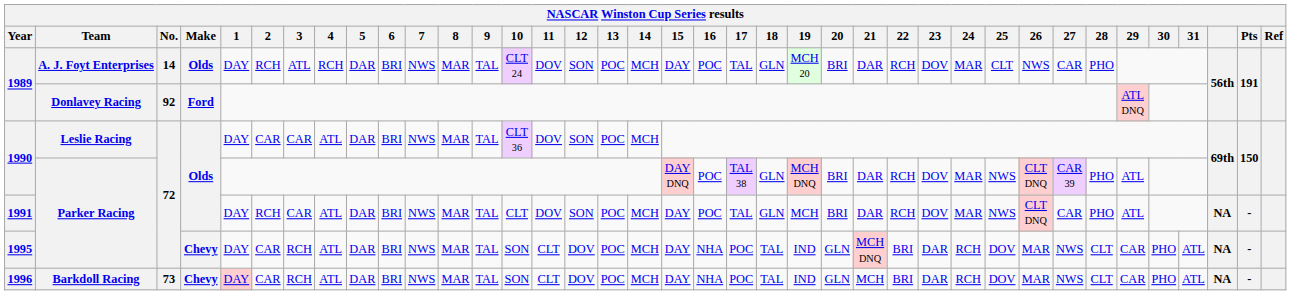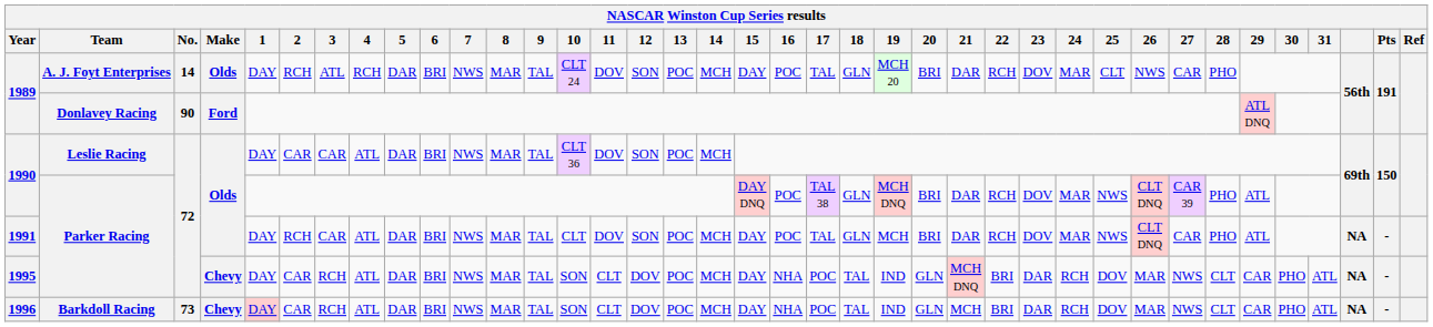 <table class="wikitable" style="text-align:center; font-size:75%">
 <tr>
 <th colspan=45><a href='#'>NASCAR</a> <a href='#'>Winston Cup Series</a> results</th>
 </tr>
 <tr>
 <th>Year</th>
 <th>Team</th>
 <th>No.</th>
 <th>Make</th>
 <th>1</th>
 <th>2</th>
 <th>3</th>
 <th>4</th>
 <th>5</th>
 <th>6</th>
 <th>7</th>
 <th>8</th>
 <th>9</th>
 <th>10</th>
 <th>11</th>
 <th>12</th>
 <th>13</th>
 <th>14</th>
 <th>15</th>
 <th>16</th>
 <th>17</th>
 <th>18</th>
 <th>19</th>
 <th>20</th>
 <th>21</th>
 <th>22</th>
 <th>23</th>
 <th>24</th>
 <th>25</th>
 <th>26</th>
 <th>27</th>
 <th>28</th>
 <th>29</th>
 <th>30</th>
 <th>31</th>
 <th></th>
 <th>Pts</th>
 <th>Ref</th>
 </tr>
 <tr>
 <th rowspan=2><a href='#'>1989</a></th>
 <th><a href='#'>A. J. Foyt Enterprises</a></th>
 <th>14</th>
 <th><a href='#'>Olds</a></th>
 <td><a href='#'>DAY</a></td>
 <td><a href='#'>RCH</a></td>
 <td><a href='#'>ATL</a></td>
 <td><a href='#'>RCH</a></td>
 <td><a href='#'>DAR</a></td>
 <td><a href='#'>BRI</a></td>
 <td><a href='#'>NWS</a></td>
 <td><a href='#'>MAR</a></td>
 <td><a href='#'>TAL</a></td>
 <td style="background:#EFCFFF;"><a href='#'>CLT</a><br><small>24</small></td>
 <td><a href='#'>DOV</a></td>
 <td><a href='#'>SON</a></td>
 <td><a href='#'>POC</a></td>
 <td><a href='#'>MCH</a></td>
 <td><a href='#'>DAY</a></td>
 <td><a href='#'>POC</a></td>
 <td><a href='#'>TAL</a></td>
 <td><a href='#'>GLN</a></td>
 <td style="background:#DFFFDF;"><a href='#'>MCH</a><br><small>20</small></td>
 <td><a href='#'>BRI</a></td>
 <td><a href='#'>DAR</a></td>
 <td><a href='#'>RCH</a></td>
 <td><a href='#'>DOV</a></td>
 <td><a href='#'>MAR</a></td>
 <td><a href='#'>CLT</a></td>
 <td><a href='#'>NWS</a></td>
 <td><a href='#'>CAR</a></td>
 <td><a href='#'>PHO</a></td>
 <td colspan=3></td>
 <th rowspan=2>56th</th>
 <th rowspan=2>191</th>
 <th rowspan=2></th>
 </tr>
 <tr>
 <th><a href='#'>Donlavey Racing</a></th>
-<th>92</th>
+<th>90</th>
 <th><a href='#'>Ford</a></th>
 <td colspan=28></td>
 <td style="background:#FFCFCF;"><a href='#'>ATL</a><br><small>DNQ</small></td>
 <td colspan=2></td>
 </tr>
 <tr>
 <th rowspan=2><a href='#'>1990</a></th>
 <th><a href='#'>Leslie Racing</a></th>
 <th rowspan=4>72</th>
 <th rowspan=3><a href='#'>Olds</a></th>
 <td><a href='#'>DAY</a></td>
 <td><a href='#'>CAR</a></td>
 <td><a href='#'>CAR</a></td>
 <td><a href='#'>ATL</a></td>
 <td><a href='#'>DAR</a></td>
 <td><a href='#'>BRI</a></td>
 <td><a href='#'>NWS</a></td>
 <td><a href='#'>MAR</a></td>
 <td><a href='#'>TAL</a></td>
 <td style="background:#EFCFFF;"><a href='#'>CLT</a><br><small>36</small></td>
 <td><a href='#'>DOV</a></td>
 <td><a href='#'>SON</a></td>
 <td><a href='#'>POC</a></td>
 <td><a href='#'>MCH</a></td>
 <td colspan=17></td>
 <th rowspan=2>69th</th>
 <th rowspan=2>150</th>
 <th rowspan=2></th>
 </tr>
 <tr>
 <th rowspan=3><a href='#'>Parker Racing</a></th>
 <td colspan=14></td>
 <td style="background:#FFCFCF;"><a href='#'>DAY</a><br><small>DNQ</small></td>
 <td><a href='#'>POC</a></td>
 <td style="background:#EFCFFF;"><a href='#'>TAL</a><br><small>38</small></td>
 <td><a href='#'>GLN</a></td>
 <td style="background:#FFCFCF;"><a href='#'>MCH</a><br><small>DNQ</small></td>
 <td><a href='#'>BRI</a></td>
 <td><a href='#'>DAR</a></td>
 <td><a href='#'>RCH</a></td>
 <td><a href='#'>DOV</a></td>
 <td><a href='#'>MAR</a></td>
 <td><a href='#'>NWS</a></td>
 <td style="background:#FFCFCF;"><a href='#'>CLT</a><br><small>DNQ</small></td>
 <td style="background:#EFCFFF;"><a href='#'>CAR</a><br><small>39</small></td>
 <td><a href='#'>PHO</a></td>
 <td><a href='#'>ATL</a></td>
 <td colspan=2></td>
 </tr>
 <tr>
 <th><a href='#'>1991</a></th>
 <td><a href='#'>DAY</a></td>
 <td><a href='#'>RCH</a></td>
 <td><a href='#'>CAR</a></td>
 <td><a href='#'>ATL</a></td>
 <td><a href='#'>DAR</a></td>
 <td><a href='#'>BRI</a></td>
 <td><a href='#'>NWS</a></td>
 <td><a href='#'>MAR</a></td>
 <td><a href='#'>TAL</a></td>
 <td><a href='#'>CLT</a></td>
 <td><a href='#'>DOV</a></td>
 <td><a href='#'>SON</a></td>
 <td><a href='#'>POC</a></td>
 <td><a href='#'>MCH</a></td>
 <td><a href='#'>DAY</a></td>
 <td><a href='#'>POC</a></td>
 <td><a href='#'>TAL</a></td>
 <td><a href='#'>GLN</a></td>
 <td><a href='#'>MCH</a></td>
 <td><a href='#'>BRI</a></td>
 <td><a href='#'>DAR</a></td>
 <td><a href='#'>RCH</a></td>
 <td><a href='#'>DOV</a></td>
 <td><a href='#'>MAR</a></td>
 <td><a href='#'>NWS</a></td>
 <td style="background:#FFCFCF;"><a href='#'>CLT</a><br><small>DNQ</small></td>
 <td><a href='#'>CAR</a></td>
 <td><a href='#'>PHO</a></td>
 <td><a href='#'>ATL</a></td>
 <td colspan=2></td>
 <th>NA</th>
 <th>-</th>
 <th></th>
 </tr>
 <tr>
 <th><a href='#'>1995</a></th>
 <th><a href='#'>Chevy</a></th>
 <td><a href='#'>DAY</a></td>
 <td><a href='#'>CAR</a></td>
 <td><a href='#'>RCH</a></td>
 <td><a href='#'>ATL</a></td>
 <td><a href='#'>DAR</a></td>
 <td><a href='#'>BRI</a></td>
 <td><a href='#'>NWS</a></td>
 <td><a href='#'>MAR</a></td>
 <td><a href='#'>TAL</a></td>
 <td><a href='#'>SON</a></td>
 <td><a href='#'>CLT</a></td>
 <td><a href='#'>DOV</a></td>
 <td><a href='#'>POC</a></td>
 <td><a href='#'>MCH</a></td>
 <td><a href='#'>DAY</a></td>
 <td><a href='#'>NHA</a></td>
 <td><a href='#'>POC</a></td>
 <td><a href='#'>TAL</a></td>
 <td><a href='#'>IND</a></td>
 <td><a href='#'>GLN</a></td>
 <td style="background:#FFCFCF;"><a href='#'>MCH</a><br><small>DNQ</small></td>
 <td><a href='#'>BRI</a></td>
 <td><a href='#'>DAR</a></td>
 <td><a href='#'>RCH</a></td>
 <td><a href='#'>DOV</a></td>
 <td><a href='#'>MAR</a></td>
 <td><a href='#'>NWS</a></td>
 <td><a href='#'>CLT</a></td>
 <td><a href='#'>CAR</a></td>
 <td><a href='#'>PHO</a></td>
 <td><a href='#'>ATL</a></td>
 <th>NA</th>
 <th>-</th>
 <th></th>
 </tr>
 <tr>
 <th><a href='#'>1996</a></th>
 <th><a href='#'>Barkdoll Racing</a></th>
 <th>73</th>
 <th><a href='#'>Chevy</a></th>
 <td style="background:#FFCFCF;"><a href='#'>DAY</a><br></td>
 <td><a href='#'>CAR</a></td>
 <td><a href='#'>RCH</a></td>
 <td><a href='#'>ATL</a></td>
 <td><a href='#'>DAR</a></td>
 <td><a href='#'>BRI</a></td>
 <td><a href='#'>NWS</a></td>
 <td><a href='#'>MAR</a></td>
 <td><a href='#'>TAL</a></td>
 <td><a href='#'>SON</a></td>
 <td><a href='#'>CLT</a></td>
 <td><a href='#'>DOV</a></td>
 <td><a href='#'>POC</a></td>
 <td><a href='#'>MCH</a></td>
 <td><a href='#'>DAY</a></td>
 <td><a href='#'>NHA</a></td>
 <td><a href='#'>POC</a></td>
 <td><a href='#'>TAL</a></td>
 <td><a href='#'>IND</a></td>
 <td><a href='#'>GLN</a></td>
 <td><a href='#'>MCH</a></td>
 <td><a href='#'>BRI</a></td>
 <td><a href='#'>DAR</a></td>
 <td><a href='#'>RCH</a></td>
 <td><a href='#'>DOV</a></td>
 <td><a href='#'>MAR</a></td>
 <td><a href='#'>NWS</a></td>
 <td><a href='#'>CLT</a></td>
 <td><a href='#'>CAR</a></td>
 <td><a href='#'>PHO</a></td>
 <td><a href='#'>ATL</a></td>
 <th>NA</th>
 <th>-</th>
 <th></th>
 </tr>
 </table>
